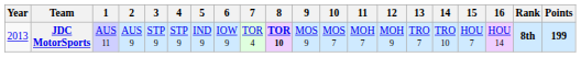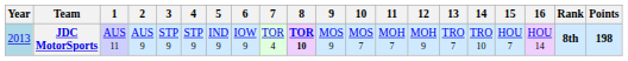 <table class="wikitable" style="text-align:center; font-size:90%">
 <tr>
 <th>Year</th>
 <th>Team</th>
 <th>1</th>
 <th>2</th>
 <th>3</th>
 <th>4</th>
 <th>5</th>
 <th>6</th>
 <th>7</th>
 <th>8</th>
 <th>9</th>
 <th>10</th>
 <th>11</th>
 <th>12</th>
 <th>13</th>
 <th>14</th>
 <th>15</th>
 <th>16</th>
 <th>Rank</th>
 <th>Points</th>
 </tr>
 <tr>
-<td><a href='#'>2013</a></td>
+<td style="background: lightblue;"><a href='#'>2013</a></td>
 <th><a href='#'>JDC MotorSports</a></th>
 <td style="background:#CFCFFF;"><a href='#'>AUS</a><br><small>11</small></td>
 <td style="background:#CFEAFF;"><a href='#'>AUS</a><br><small>9</small></td>
 <td style="background:#CFEAFF;"><a href='#'>STP</a><br><small>9</small></td>
 <td style="background:#CFEAFF;"><a href='#'>STP</a><br><small>9</small></td>
 <td style="background:#CFEAFF;"><a href='#'>IND</a><br><small>9</small></td>
 <td style="background:#CFEAFF;"><a href='#'>IOW</a><br><small>9</small></td>
 <td style="background:#DFFFDF;"><a href='#'>TOR</a><br><small>4</small></td>
 <td style="background:#EFCFFF;"><strong><a href='#'>TOR</a><br><small>10</small></strong></td>
 <td style="background:#CFEAFF;"><a href='#'>MOS</a><br><small>9</small></td>
 <td style="background:#CFEAFF;"><a href='#'>MOS</a><br><small>7</small></td>
 <td style="background:#CFEAFF;"><a href='#'>MOH</a><br><small>7</small></td>
 <td style="background:#CFEAFF;"><a href='#'>MOH</a><br><small>9</small></td>
 <td style="background:#CFEAFF;"><a href='#'>TRO</a><br><small>7</small></td>
 <td style="background:#CFEAFF;"><a href='#'>TRO</a><br><small>10</small></td>
 <td style="background:#CFEAFF;"><a href='#'>HOU</a><br><small>7</small></td>
 <td style="background:#EFCFFF;"><a href='#'>HOU</a><br><small>14</small></td>
 <td style="background:#CFEAFF;"><strong>8th</strong></td>
-<td style="background:#CFEAFF;"><strong>199</strong></td>
+<td style="background:#CFEAFF;"><strong>198</strong></td>
 </tr>
 </table>
